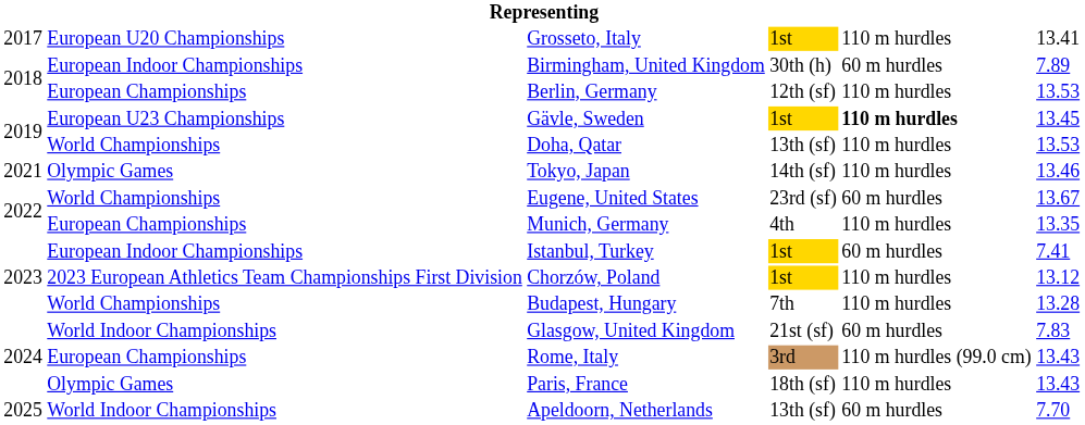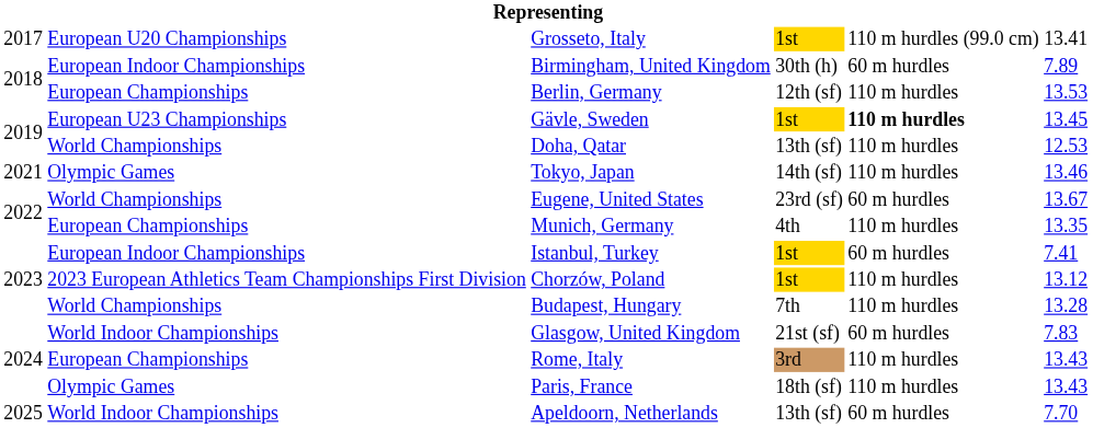 <table>
 <tr>
 <th colspan="7">Representing </th>
 </tr>
 <tr>
 <td>2017</td>
 <td><a href='#'>European U20 Championships</a></td>
 <td><a href='#'>Grosseto, Italy</a></td>
 <td bgcolor=gold>1st</td>
-<td>110 m hurdles</td>
+<td>110 m hurdles (99.0 cm)</td>
 <td>13.41</td>
 <td></td>
 </tr>
 <tr>
 <td rowspan=2>2018</td>
 <td><a href='#'>European  Indoor Championships</a></td>
 <td><a href='#'>Birmingham, United Kingdom</a></td>
 <td>30th (h)</td>
 <td>60 m hurdles</td>
 <td><a href='#'>7.89</a></td>
 <td></td>
 </tr>
 <tr>
 <td><a href='#'>European Championships</a></td>
 <td><a href='#'>Berlin, Germany</a></td>
 <td>12th (sf)</td>
 <td>110 m hurdles</td>
 <td><a href='#'>13.53</a></td>
 <td></td>
 </tr>
 <tr>
 <td rowspan=2>2019</td>
 <td><a href='#'>European U23 Championships</a></td>
 <td><a href='#'>Gävle, Sweden</a></td>
 <td bgcolor=gold>1st</td>
 <td><strong>110 m hurdles</strong></td>
 <td><a href='#'>13.45</a></td>
 <td></td>
 </tr>
 <tr>
 <td><a href='#'>World Championships</a></td>
 <td><a href='#'>Doha, Qatar</a></td>
 <td>13th (sf)</td>
 <td>110 m hurdles</td>
-<td><a href='#'>13.53</a></td>
+<td><a href='#'>12.53</a></td>
 <td></td>
 </tr>
 <tr>
 <td>2021</td>
 <td><a href='#'>Olympic Games</a></td>
 <td><a href='#'>Tokyo, Japan</a></td>
 <td>14th (sf)</td>
 <td>110 m hurdles</td>
 <td><a href='#'>13.46</a></td>
 <td></td>
 </tr>
 <tr>
 <td rowspan=2>2022</td>
 <td><a href='#'>World Championships</a></td>
 <td><a href='#'>Eugene, United States</a></td>
 <td>23rd (sf)</td>
 <td>60 m hurdles</td>
 <td><a href='#'>13.67</a></td>
 <td></td>
 </tr>
 <tr>
 <td><a href='#'>European Championships</a></td>
 <td><a href='#'>Munich, Germany</a></td>
 <td>4th</td>
 <td>110 m hurdles</td>
 <td><a href='#'>13.35</a></td>
 <td></td>
 </tr>
 <tr>
 <td rowspan=3>2023</td>
 <td><a href='#'>European Indoor Championships</a></td>
 <td><a href='#'>Istanbul, Turkey</a></td>
 <td bgcolor=gold>1st</td>
 <td>60 m hurdles</td>
 <td><a href='#'>7.41</a></td>
 <td> </td>
 </tr>
 <tr>
 <td><a href='#'>2023 European Athletics Team Championships First Division</a></td>
 <td><a href='#'>Chorzów, Poland</a></td>
 <td bgcolor=gold>1st</td>
 <td>110 m hurdles</td>
 <td><a href='#'>13.12</a></td>
 <td></td>
 </tr>
 <tr>
 <td><a href='#'>World Championships</a></td>
 <td><a href='#'>Budapest, Hungary</a></td>
 <td>7th</td>
 <td>110 m hurdles</td>
 <td><a href='#'>13.28</a></td>
 <td></td>
 </tr>
 <tr>
 <td rowspan=3>2024</td>
 <td><a href='#'>World Indoor Championships</a></td>
 <td><a href='#'>Glasgow, United Kingdom</a></td>
 <td>21st (sf)</td>
 <td>60 m hurdles</td>
 <td><a href='#'>7.83</a></td>
 <td></td>
 </tr>
 <tr>
 <td><a href='#'>European Championships</a></td>
 <td><a href='#'>Rome, Italy</a></td>
 <td bgcolor=cc9966>3rd</td>
-<td>110 m hurdles (99.0 cm)</td>
+<td>110 m hurdles</td>
 <td><a href='#'>13.43</a></td>
 <td></td>
 </tr>
 <tr>
 <td><a href='#'>Olympic Games</a></td>
 <td><a href='#'>Paris, France</a></td>
 <td>18th (sf)</td>
 <td>110 m hurdles</td>
 <td><a href='#'>13.43</a></td>
 <td></td>
 </tr>
 <tr>
 <td>2025</td>
 <td><a href='#'>World Indoor Championships</a></td>
 <td><a href='#'>Apeldoorn, Netherlands</a></td>
 <td>13th (sf)</td>
 <td>60 m hurdles</td>
 <td><a href='#'>7.70</a></td>
 <td></td>
 </tr>
 </table>
